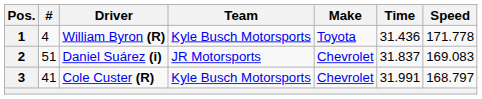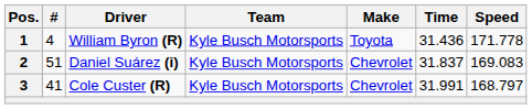 <table class="wikitable" style="font-size:95%">
 <tr>
 <th>Pos.</th>
 <th>#</th>
 <th>Driver</th>
 <th>Team</th>
 <th>Make</th>
 <th>Time</th>
 <th>Speed</th>
 </tr>
 <tr>
 <th>1</th>
 <td>4</td>
 <td><a href='#'>William Byron</a> <strong>(R)</strong></td>
 <td><a href='#'>Kyle Busch Motorsports</a></td>
 <td><a href='#'>Toyota</a></td>
 <td>31.436</td>
 <td>171.778</td>
 </tr>
 <tr>
 <th>2</th>
 <td>51</td>
 <td><a href='#'>Daniel Suárez</a> <strong>(i)</strong></td>
-<td><a href='#'>JR Motorsports</a></td>
+<td><a href='#'>Kyle Busch Motorsports</a></td>
 <td><a href='#'>Chevrolet</a></td>
 <td>31.837</td>
 <td>169.083</td>
 </tr>
 <tr>
 <th>3</th>
 <td>41</td>
 <td><a href='#'>Cole Custer</a> <strong>(R)</strong></td>
 <td><a href='#'>Kyle Busch Motorsports</a></td>
 <td><a href='#'>Chevrolet</a></td>
 <td>31.991</td>
 <td>168.797</td>
 </tr>
 <tr>
 <th colspan="7"></th>
 </tr>
 </table>
